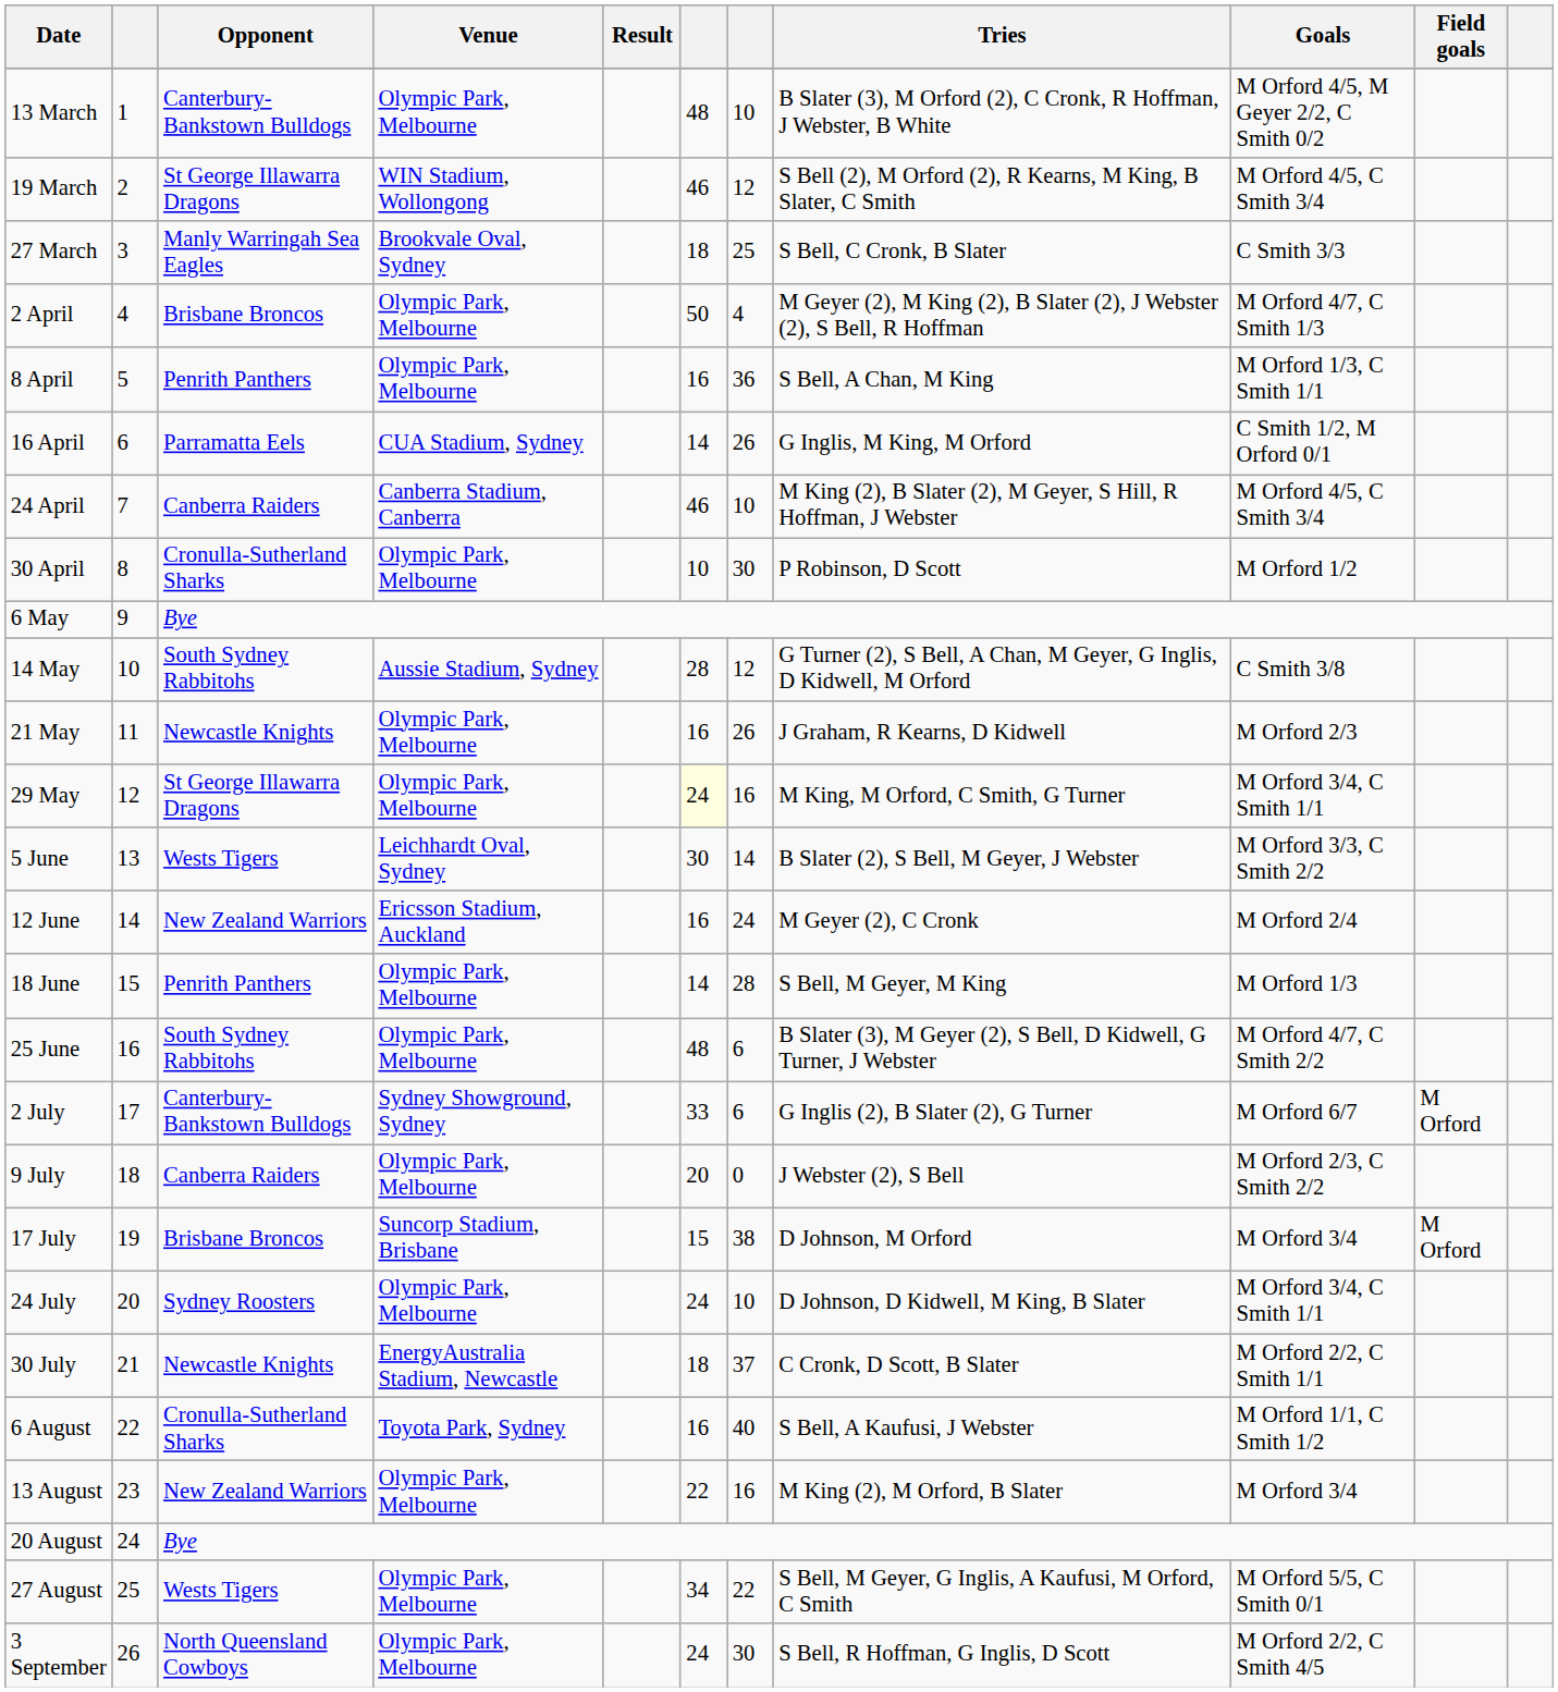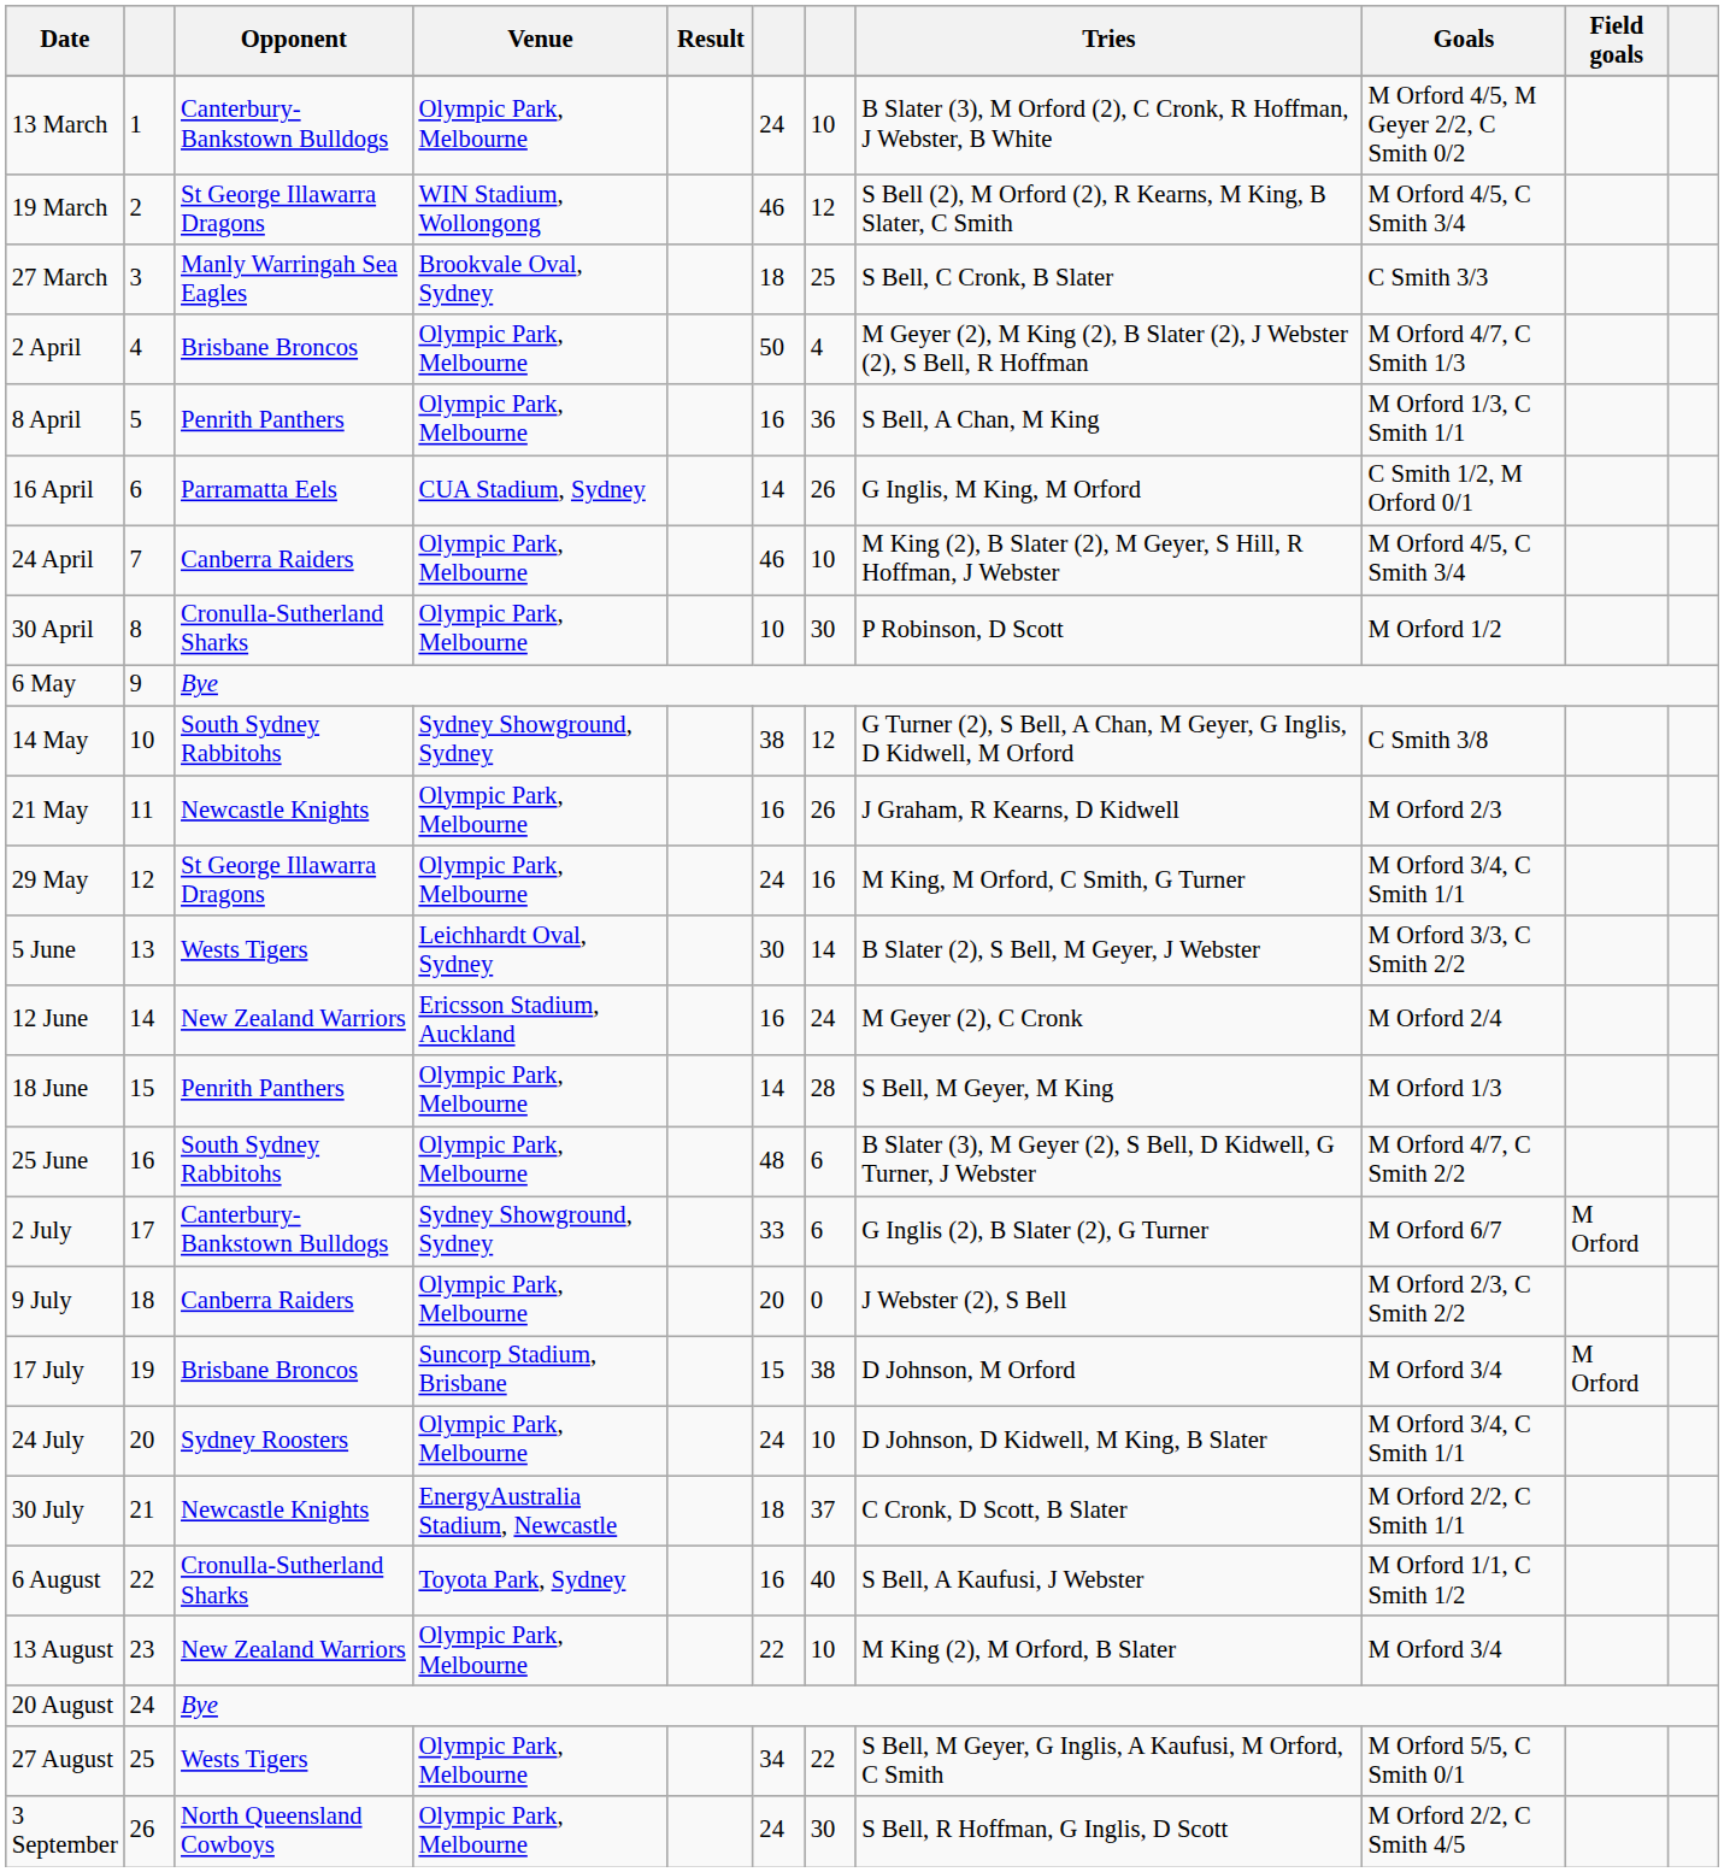 <table class="wikitable"  style="font-size:80%; width:100%;">
 <tr>
 <th width="6%">Date</th>
 <th width="3%"></th>
 <th width="14%">Opponent</th>
 <th width="15%">Venue</th>
 <th width="5%">Result</th>
 <th width="3%"></th>
 <th width="3%"></th>
 <th width="30%">Tries</th>
 <th width="12%">Goals</th>
 <th width="6%">Field goals</th>
 <th width="3%"></th>
 </tr>
 <tr>
 </tr>
 <tr>
 <td>13 March</td>
 <td>1</td>
 <td> <a href='#'>Canterbury-Bankstown Bulldogs</a></td>
 <td><a href='#'>Olympic Park</a>, <a href='#'>Melbourne</a></td>
 <td></td>
-<td>48</td>
+<td>24</td>
 <td>10</td>
 <td>B Slater (3), M Orford (2), C Cronk, R Hoffman, J Webster, B White</td>
 <td>M Orford 4/5, M Geyer 2/2, C Smith 0/2</td>
 <td></td>
 <td></td>
 </tr>
 <tr>
 <td>19 March</td>
 <td>2</td>
 <td> <a href='#'>St George Illawarra Dragons</a></td>
 <td><a href='#'>WIN Stadium</a>, <a href='#'>Wollongong</a></td>
 <td></td>
 <td>46</td>
 <td>12</td>
 <td>S Bell (2), M Orford (2), R Kearns, M King, B Slater, C Smith</td>
 <td>M Orford 4/5, C Smith 3/4</td>
 <td></td>
 <td></td>
 </tr>
 <tr>
 <td>27 March</td>
 <td>3</td>
 <td> <a href='#'>Manly Warringah Sea Eagles</a></td>
 <td><a href='#'>Brookvale Oval</a>, <a href='#'>Sydney</a></td>
 <td></td>
 <td>18</td>
 <td>25</td>
 <td>S Bell, C Cronk, B Slater</td>
 <td>C Smith 3/3</td>
 <td></td>
 <td></td>
 </tr>
 <tr>
 <td>2 April</td>
 <td>4</td>
 <td> <a href='#'>Brisbane Broncos</a></td>
 <td><a href='#'>Olympic Park</a>, <a href='#'>Melbourne</a></td>
 <td></td>
 <td>50</td>
 <td>4</td>
 <td>M Geyer (2), M King (2), B Slater (2), J Webster (2), S Bell, R Hoffman</td>
 <td>M Orford 4/7, C Smith 1/3</td>
 <td></td>
 <td></td>
 </tr>
 <tr>
 <td>8 April</td>
 <td>5</td>
 <td> <a href='#'>Penrith Panthers</a></td>
 <td><a href='#'>Olympic Park</a>, <a href='#'>Melbourne</a></td>
 <td></td>
 <td>16</td>
 <td>36</td>
 <td>S Bell, A Chan, M King</td>
 <td>M Orford 1/3, C Smith 1/1</td>
 <td></td>
 <td></td>
 </tr>
 <tr>
 <td>16 April</td>
 <td>6</td>
 <td> <a href='#'>Parramatta Eels</a></td>
 <td><a href='#'>CUA Stadium</a>, <a href='#'>Sydney</a></td>
 <td></td>
 <td>14</td>
 <td>26</td>
 <td>G Inglis, M King, M Orford</td>
 <td>C Smith 1/2, M Orford 0/1</td>
 <td></td>
 <td></td>
 </tr>
 <tr>
 <td>24 April</td>
 <td>7</td>
 <td> <a href='#'>Canberra Raiders</a></td>
-<td><a href='#'>Canberra Stadium</a>, <a href='#'>Canberra</a></td>
+<td><a href='#'>Olympic Park</a>, <a href='#'>Melbourne</a></td>
 <td></td>
 <td>46</td>
 <td>10</td>
 <td>M King (2), B Slater (2), M Geyer, S Hill, R Hoffman, J Webster</td>
 <td>M Orford 4/5, C Smith 3/4</td>
 <td></td>
 <td></td>
 </tr>
 <tr>
 <td>30 April</td>
 <td>8</td>
 <td> <a href='#'>Cronulla-Sutherland Sharks</a></td>
 <td><a href='#'>Olympic Park</a>, <a href='#'>Melbourne</a></td>
 <td></td>
 <td>10</td>
 <td>30</td>
 <td>P Robinson, D Scott</td>
 <td>M Orford 1/2</td>
 <td></td>
 <td></td>
 </tr>
 <tr>
 <td>6 May</td>
 <td>9</td>
 <td colspan="10"><em><a href='#'>Bye</a></em></td>
 </tr>
 <tr>
 <td>14 May</td>
 <td>10</td>
 <td> <a href='#'>South Sydney Rabbitohs</a></td>
-<td><a href='#'>Aussie Stadium</a>, <a href='#'>Sydney</a></td>
+<td><a href='#'>Sydney Showground</a>, <a href='#'>Sydney</a></td>
 <td></td>
-<td>28</td>
+<td>38</td>
 <td>12</td>
 <td>G Turner (2), S Bell, A Chan, M Geyer, G Inglis, D Kidwell, M Orford</td>
 <td>C Smith 3/8</td>
 <td></td>
 <td></td>
 </tr>
 <tr>
 <td>21 May</td>
 <td>11</td>
 <td> <a href='#'>Newcastle Knights</a></td>
 <td><a href='#'>Olympic Park</a>, <a href='#'>Melbourne</a></td>
 <td></td>
 <td>16</td>
 <td>26</td>
 <td>J Graham, R Kearns, D Kidwell</td>
 <td>M Orford 2/3</td>
 <td></td>
 <td></td>
 </tr>
 <tr>
 <td>29 May</td>
 <td>12</td>
 <td> <a href='#'>St George Illawarra Dragons</a></td>
 <td><a href='#'>Olympic Park</a>, <a href='#'>Melbourne</a></td>
 <td></td>
-<td style="background: lightyellow;">24</td>
+<td>24</td>
 <td>16</td>
 <td>M King, M Orford, C Smith, G Turner</td>
 <td>M Orford 3/4, C Smith 1/1</td>
 <td></td>
 <td></td>
 </tr>
 <tr>
 <td>5 June</td>
 <td>13</td>
 <td> <a href='#'>Wests Tigers</a></td>
 <td><a href='#'>Leichhardt Oval</a>, <a href='#'>Sydney</a></td>
 <td></td>
 <td>30</td>
 <td>14</td>
 <td>B Slater (2), S Bell, M Geyer, J Webster</td>
 <td>M Orford 3/3, C Smith 2/2</td>
 <td></td>
 <td></td>
 </tr>
 <tr>
 <td>12 June</td>
 <td>14</td>
 <td> <a href='#'>New Zealand Warriors</a></td>
 <td><a href='#'>Ericsson Stadium</a>, <a href='#'>Auckland</a></td>
 <td></td>
 <td>16</td>
 <td>24</td>
 <td>M Geyer (2), C Cronk</td>
 <td>M Orford 2/4</td>
 <td></td>
 <td></td>
 </tr>
 <tr>
 <td>18 June</td>
 <td>15</td>
 <td> <a href='#'>Penrith Panthers</a></td>
 <td><a href='#'>Olympic Park</a>, <a href='#'>Melbourne</a></td>
 <td></td>
 <td>14</td>
 <td>28</td>
 <td>S Bell, M Geyer, M King</td>
 <td>M Orford 1/3</td>
 <td></td>
 <td></td>
 </tr>
 <tr>
 <td>25 June</td>
 <td>16</td>
 <td> <a href='#'>South Sydney Rabbitohs</a></td>
 <td><a href='#'>Olympic Park</a>, <a href='#'>Melbourne</a></td>
 <td></td>
 <td>48</td>
 <td>6</td>
 <td>B Slater (3), M Geyer (2), S Bell, D Kidwell, G Turner, J Webster</td>
 <td>M Orford 4/7, C Smith 2/2</td>
 <td></td>
 <td></td>
 </tr>
 <tr>
 <td>2 July</td>
 <td>17</td>
 <td> <a href='#'>Canterbury-Bankstown Bulldogs</a></td>
 <td><a href='#'>Sydney Showground</a>, <a href='#'>Sydney</a></td>
 <td></td>
 <td>33</td>
 <td>6</td>
 <td>G Inglis (2), B Slater (2), G Turner</td>
 <td>M Orford 6/7</td>
 <td>M Orford</td>
 <td></td>
 </tr>
 <tr>
 <td>9 July</td>
 <td>18</td>
 <td> <a href='#'>Canberra Raiders</a></td>
 <td><a href='#'>Olympic Park</a>, <a href='#'>Melbourne</a></td>
 <td></td>
 <td>20</td>
 <td>0</td>
 <td>J Webster (2), S Bell</td>
 <td>M Orford 2/3, C Smith 2/2</td>
 <td></td>
 <td></td>
 </tr>
 <tr>
 <td>17 July</td>
 <td>19</td>
 <td> <a href='#'>Brisbane Broncos</a></td>
 <td><a href='#'>Suncorp Stadium</a>, <a href='#'>Brisbane</a></td>
 <td></td>
 <td>15</td>
 <td>38</td>
 <td>D Johnson, M Orford</td>
 <td>M Orford 3/4</td>
 <td>M Orford</td>
 <td></td>
 </tr>
 <tr>
 <td>24 July</td>
 <td>20</td>
 <td> <a href='#'>Sydney Roosters</a></td>
 <td><a href='#'>Olympic Park</a>, <a href='#'>Melbourne</a></td>
 <td></td>
 <td>24</td>
 <td>10</td>
 <td>D Johnson, D Kidwell, M King, B Slater</td>
 <td>M Orford 3/4, C Smith 1/1</td>
 <td></td>
 <td></td>
 </tr>
 <tr>
 <td>30 July</td>
 <td>21</td>
 <td> <a href='#'>Newcastle Knights</a></td>
 <td><a href='#'>EnergyAustralia Stadium</a>, <a href='#'>Newcastle</a></td>
 <td></td>
 <td>18</td>
 <td>37</td>
 <td>C Cronk, D Scott, B Slater</td>
 <td>M Orford 2/2, C Smith 1/1</td>
 <td></td>
 <td></td>
 </tr>
 <tr>
 <td>6 August</td>
 <td>22</td>
 <td> <a href='#'>Cronulla-Sutherland Sharks</a></td>
 <td><a href='#'>Toyota Park</a>, <a href='#'>Sydney</a></td>
 <td></td>
 <td>16</td>
 <td>40</td>
 <td>S Bell, A Kaufusi, J Webster</td>
 <td>M Orford 1/1, C Smith 1/2</td>
 <td></td>
 <td></td>
 </tr>
 <tr>
 <td>13 August</td>
 <td>23</td>
 <td> <a href='#'>New Zealand Warriors</a></td>
 <td><a href='#'>Olympic Park</a>, <a href='#'>Melbourne</a></td>
 <td></td>
 <td>22</td>
-<td>16</td>
+<td>10</td>
 <td>M King (2), M Orford, B Slater</td>
 <td>M Orford 3/4</td>
 <td></td>
 <td></td>
 </tr>
 <tr>
 <td>20 August</td>
 <td>24</td>
 <td colspan="10"><em><a href='#'>Bye</a></em></td>
 </tr>
 <tr>
 <td>27 August</td>
 <td>25</td>
 <td> <a href='#'>Wests Tigers</a></td>
 <td><a href='#'>Olympic Park</a>, <a href='#'>Melbourne</a></td>
 <td></td>
 <td>34</td>
 <td>22</td>
 <td>S Bell, M Geyer, G Inglis, A Kaufusi, M Orford, C Smith</td>
 <td>M Orford 5/5, C Smith 0/1</td>
 <td></td>
 <td></td>
 </tr>
 <tr>
 <td>3 September</td>
 <td>26</td>
 <td> <a href='#'>North Queensland Cowboys</a></td>
 <td><a href='#'>Olympic Park</a>, <a href='#'>Melbourne</a></td>
 <td></td>
 <td>24</td>
 <td>30</td>
 <td>S Bell, R Hoffman, G Inglis, D Scott</td>
 <td>M Orford 2/2, C Smith 4/5</td>
 <td></td>
 <td></td>
 </tr>
 </table>
